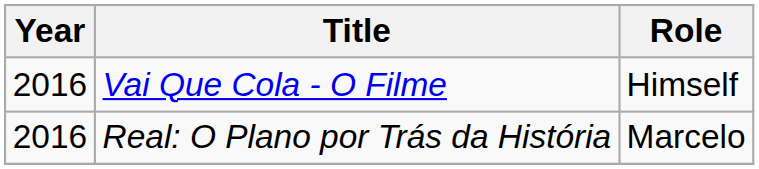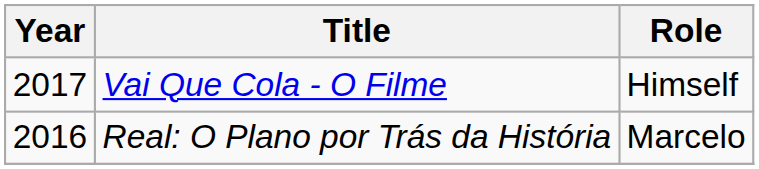 <table class="wikitable">
 <tr>
 <th witdh=065>Year</th>
 <th witdh=150>Title</th>
 <th witdh=120>Role</th>
 </tr>
 <tr>
-<td>2016</td>
+<td>2017</td>
 <td><em><a href='#'>Vai Que Cola - O Filme</a></em></td>
 <td>Himself</td>
 </tr>
 <tr>
 <td>2016</td>
 <td><em>Real: O Plano por Trás da História</em></td>
 <td>Marcelo</td>
 </tr>
 <tr>
 </tr>
 </table>
